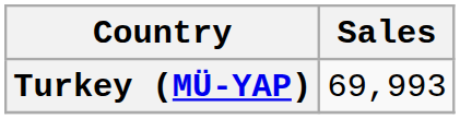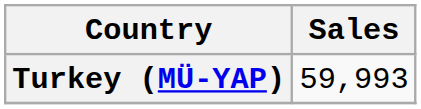 <table class="wikitable plainrowheaders">
 <tr>
 <th scope="col">Country</th>
 <th scope="col">Sales</th>
 </tr>
 <tr>
 <th scope="row">Turkey (<a href='#'>MÜ-YAP</a>)</th>
-<td>69,993</td>
+<td>59,993</td>
 </tr>
 <tr>
 </tr>
 </table>
